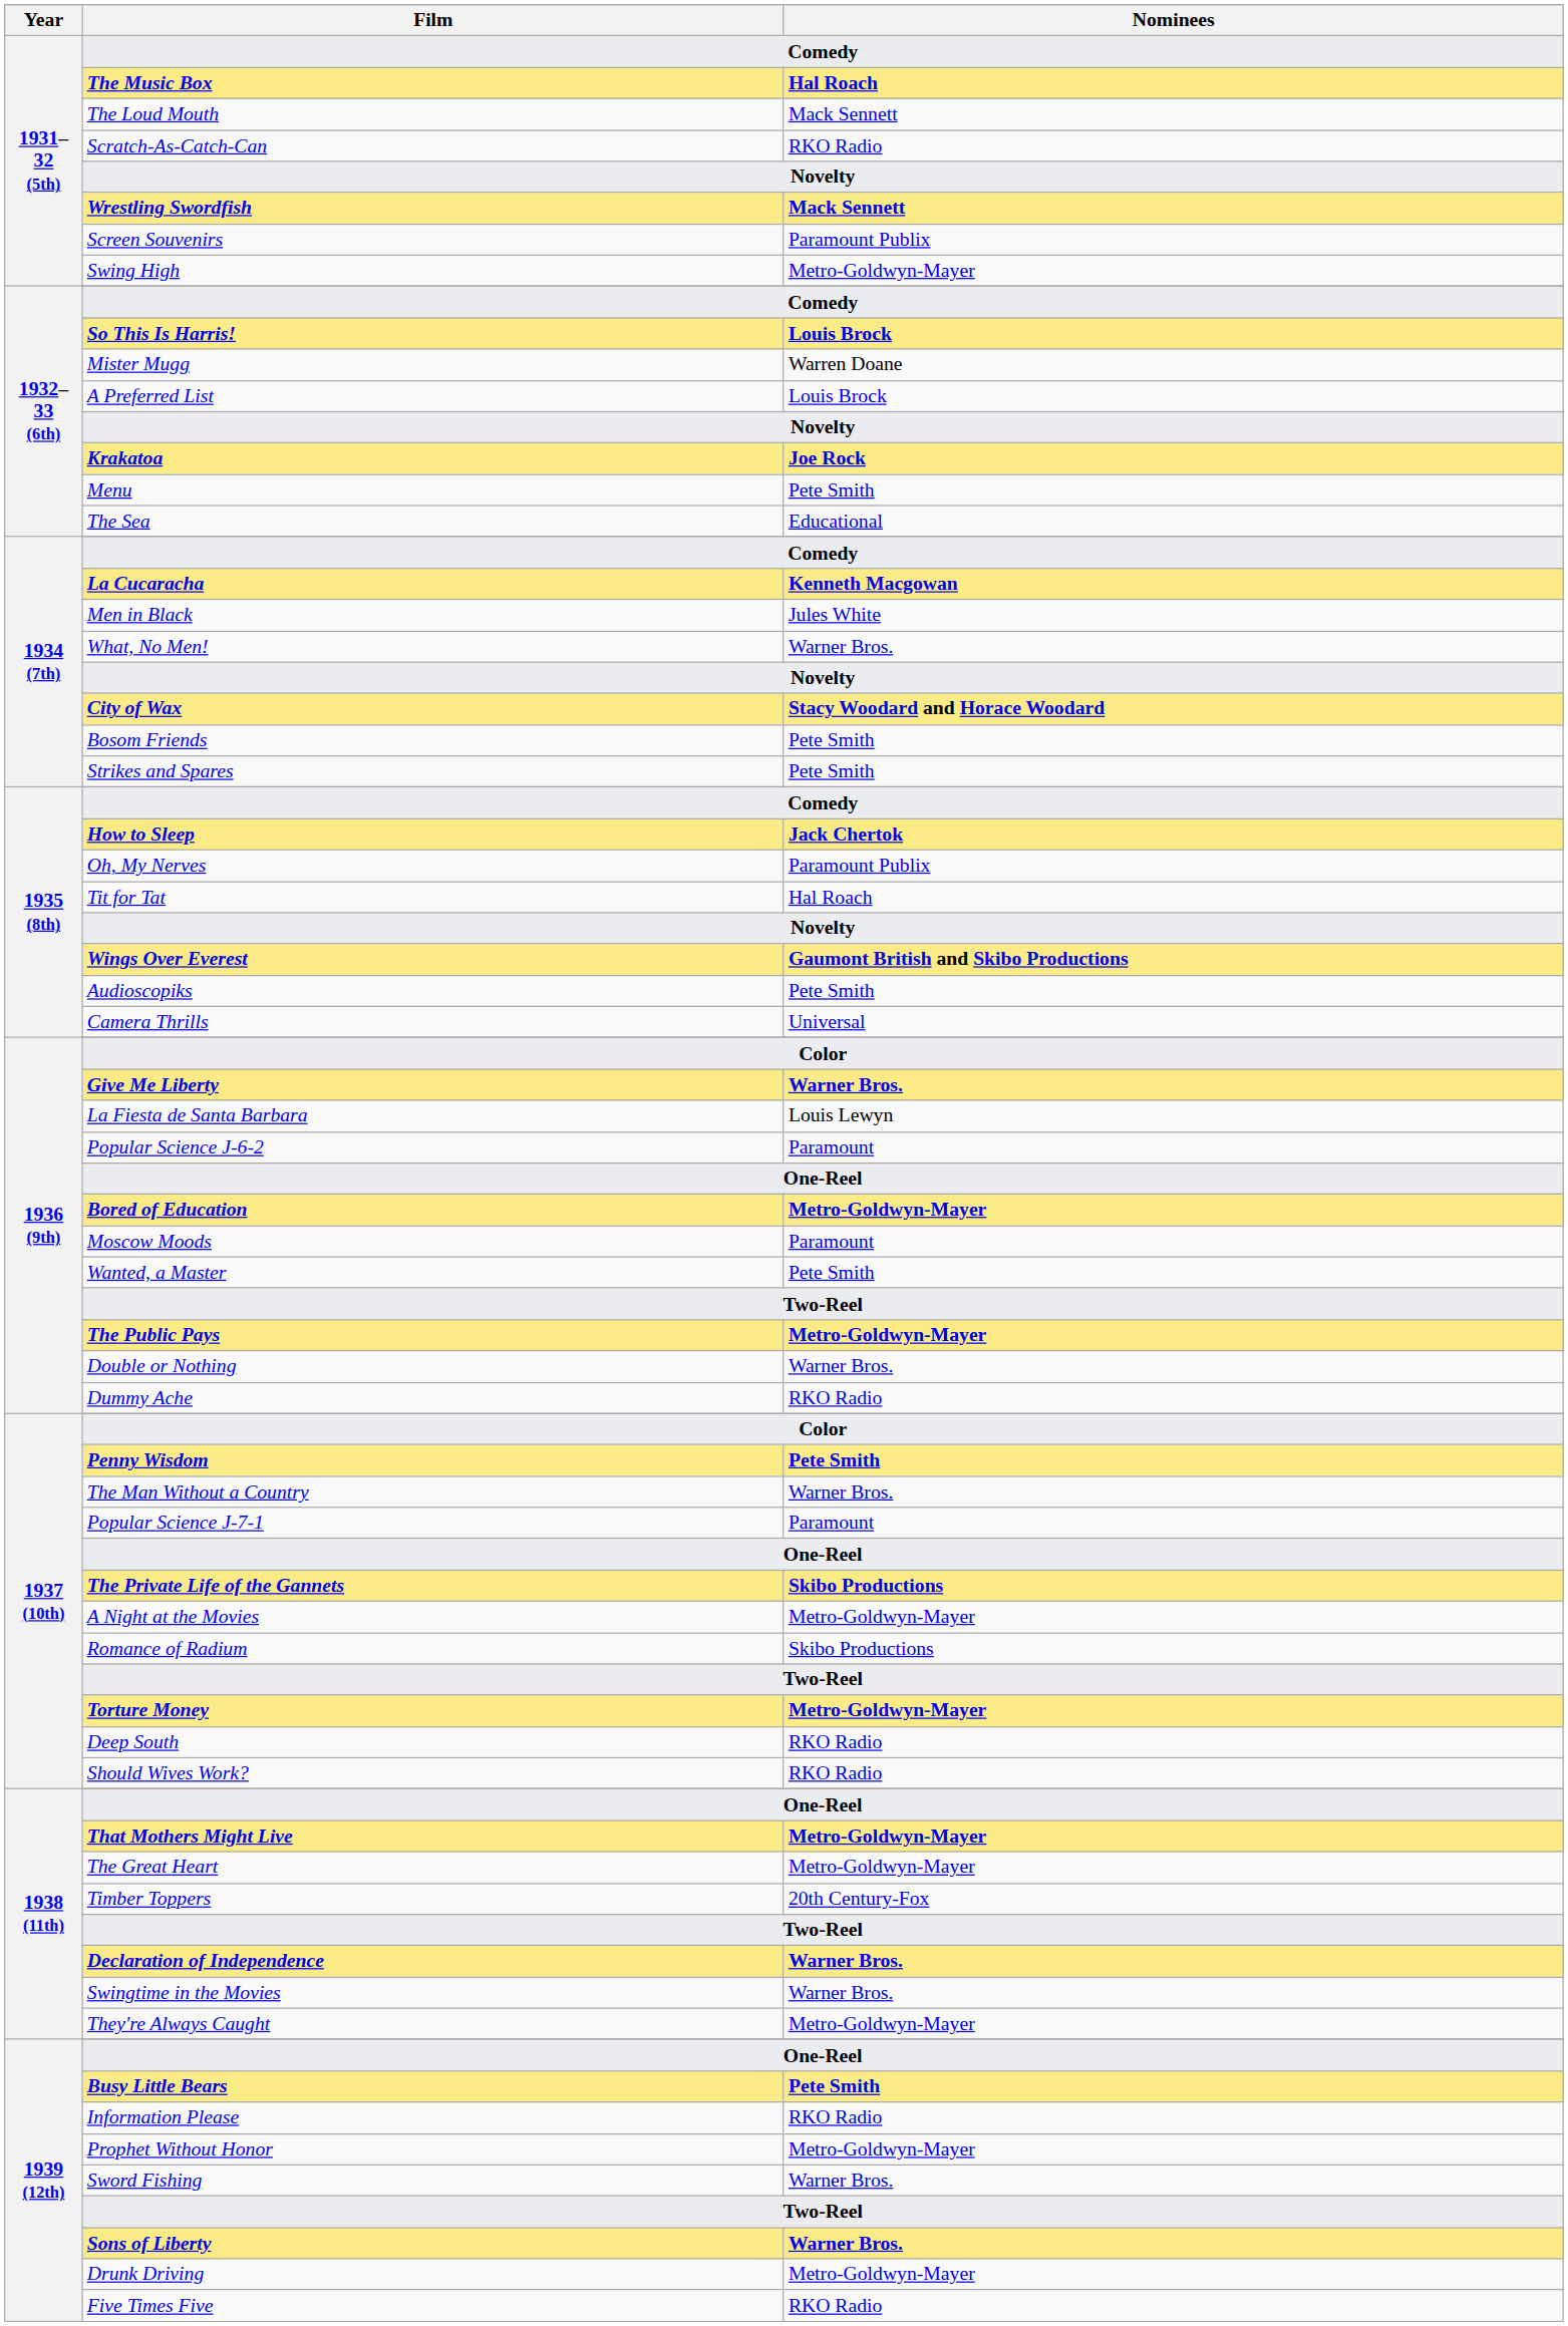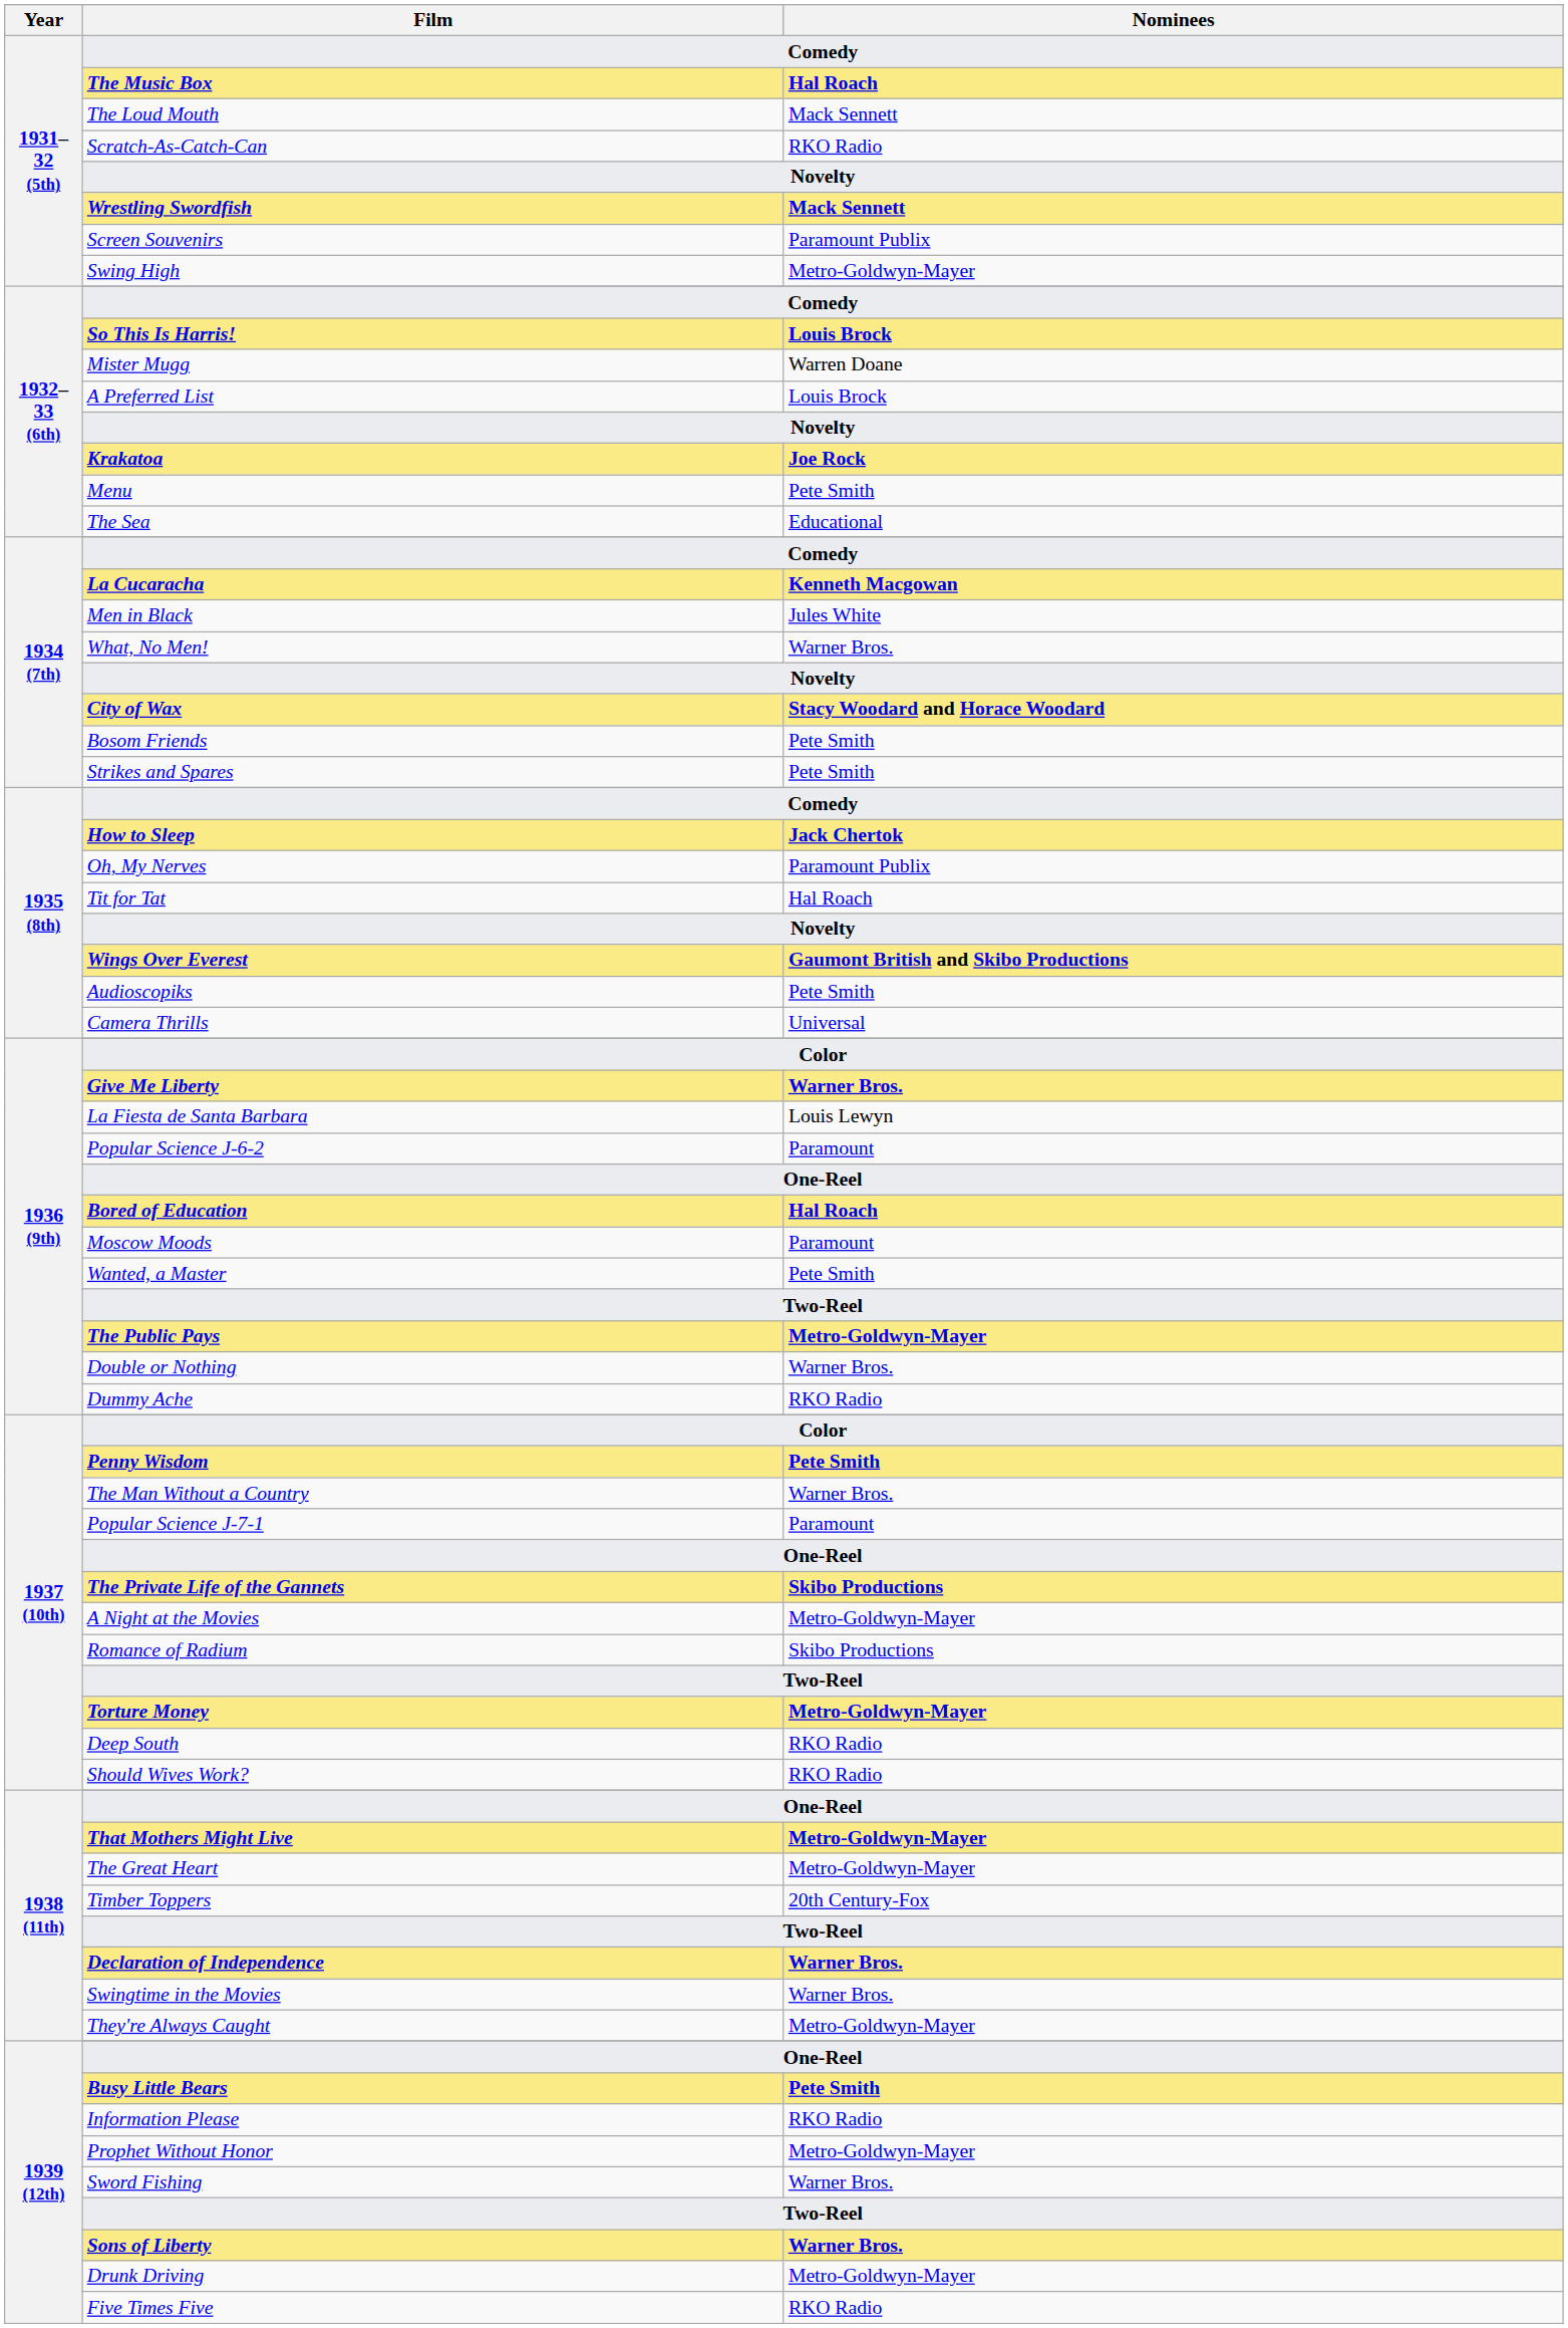 <table class="wikitable" style="width:100%">
 <tr bgcolor="#bebebe">
 <th width="5%">Year</th>
 <th width="45%">Film</th>
 <th width="50%">Nominees</th>
 </tr>
 <tr>
 <th rowspan="8"><a href='#'>1931</a>–<a href='#'>32</a><br><small><a href='#'>(5th)</a></small> <br></th>
 <td colspan="2" style="text-align:center; background:#EBECF0"><strong>Comedy</strong></td>
 </tr>
 <tr style="background:#FAEB86">
 <td><strong><em><a href='#'>The Music Box</a></em></strong></td>
 <td><strong><a href='#'>Hal Roach</a></strong></td>
 </tr>
 <tr>
 <td><em><a href='#'>The Loud Mouth</a></em></td>
 <td><a href='#'>Mack Sennett</a></td>
 </tr>
 <tr>
 <td><em><a href='#'>Scratch-As-Catch-Can</a></em></td>
 <td><a href='#'>RKO Radio</a></td>
 </tr>
 <tr>
 <td colspan=2 style="text-align:center; background:#EBECF0"><strong>Novelty</strong></td>
 </tr>
 <tr style="background:#FAEB86">
 <td><strong><em><a href='#'>Wrestling Swordfish</a></em></strong></td>
 <td><strong><a href='#'>Mack Sennett</a></strong></td>
 </tr>
 <tr>
 <td><em><a href='#'>Screen Souvenirs</a></em></td>
 <td><a href='#'>Paramount Publix</a></td>
 </tr>
 <tr>
 <td><em><a href='#'>Swing High</a></em></td>
 <td><a href='#'>Metro-Goldwyn-Mayer</a></td>
 </tr>
 <tr>
 <th rowspan="9" style="text-align:center"><a href='#'>1932</a>–<a href='#'>33</a><br><small><a href='#'>(6th)</a></small></th>
 </tr>
 <tr>
 <td colspan=2 style="text-align:center; background:#EBECF0"><strong>Comedy</strong></td>
 </tr>
 <tr style="background:#FAEB86">
 <td><strong><em><a href='#'>So This Is Harris!</a></em></strong></td>
 <td><strong><a href='#'>Louis Brock</a></strong></td>
 </tr>
 <tr>
 <td><em><a href='#'>Mister Mugg</a></em></td>
 <td>Warren Doane</td>
 </tr>
 <tr>
 <td><em><a href='#'>A Preferred List</a></em></td>
 <td><a href='#'>Louis Brock</a></td>
 </tr>
 <tr>
 <td colspan=2 style="text-align:center; background:#EBECF0"><strong>Novelty</strong></td>
 </tr>
 <tr style="background:#FAEB86">
 <td><strong><em><a href='#'>Krakatoa</a></em></strong></td>
 <td><strong><a href='#'>Joe Rock</a></strong></td>
 </tr>
 <tr>
 <td><em><a href='#'>Menu</a></em></td>
 <td><a href='#'>Pete Smith</a></td>
 </tr>
 <tr>
 <td><em><a href='#'>The Sea</a></em></td>
 <td><a href='#'>Educational</a></td>
 </tr>
 <tr>
 <th rowspan="9" style="text-align:center"><a href='#'>1934</a><br><small><a href='#'>(7th)</a></small></th>
 </tr>
 <tr>
 <td colspan=2 style="text-align:center; background:#EBECF0"><strong>Comedy</strong></td>
 </tr>
 <tr style="background:#FAEB86">
 <td><strong><em><a href='#'>La Cucaracha</a></em></strong></td>
 <td><strong><a href='#'>Kenneth Macgowan</a></strong></td>
 </tr>
 <tr>
 <td><em><a href='#'>Men in Black</a></em></td>
 <td><a href='#'>Jules White</a></td>
 </tr>
 <tr>
 <td><em><a href='#'>What, No Men!</a></em></td>
 <td><a href='#'>Warner Bros.</a></td>
 </tr>
 <tr>
 <td colspan=2 style="text-align:center; background:#EBECF0"><strong>Novelty</strong></td>
 </tr>
 <tr style="background:#FAEB86">
 <td><strong><em><a href='#'>City of Wax</a></em></strong></td>
 <td><strong><a href='#'>Stacy Woodard</a> and <a href='#'>Horace Woodard</a></strong></td>
 </tr>
 <tr>
 <td><em><a href='#'>Bosom Friends</a></em></td>
 <td><a href='#'>Pete Smith</a></td>
 </tr>
 <tr>
 <td><em><a href='#'>Strikes and Spares</a></em></td>
 <td><a href='#'>Pete Smith</a></td>
 </tr>
 <tr>
 <th rowspan="9" style="text-align:center"><a href='#'>1935</a><br><small><a href='#'>(8th)</a></small></th>
 </tr>
 <tr>
 <td colspan=2 style="text-align:center; background:#EBECF0"><strong>Comedy</strong></td>
 </tr>
 <tr style="background:#FAEB86">
 <td><strong><em><a href='#'>How to Sleep</a></em></strong></td>
 <td><strong><a href='#'>Jack Chertok</a></strong></td>
 </tr>
 <tr>
 <td><em><a href='#'>Oh, My Nerves</a></em></td>
 <td><a href='#'>Paramount Publix</a></td>
 </tr>
 <tr>
 <td><em><a href='#'>Tit for Tat</a></em></td>
 <td><a href='#'>Hal Roach</a></td>
 </tr>
 <tr>
 <td colspan=2 style="text-align:center; background:#EBECF0"><strong>Novelty</strong></td>
 </tr>
 <tr style="background:#FAEB86">
 <td><strong><em><a href='#'>Wings Over Everest</a></em></strong></td>
 <td><strong><a href='#'>Gaumont British</a> and <a href='#'>Skibo Productions</a></strong></td>
 </tr>
 <tr>
 <td><em><a href='#'>Audioscopiks</a></em></td>
 <td><a href='#'>Pete Smith</a></td>
 </tr>
 <tr>
 <td><em><a href='#'>Camera Thrills</a></em></td>
 <td><a href='#'>Universal</a></td>
 </tr>
 <tr>
 <th rowspan="13" style="text-align:center"><a href='#'>1936</a><br><small><a href='#'>(9th)</a></small></th>
 </tr>
 <tr>
 <td colspan=2 style="text-align:center; background:#EBECF0"><strong>Color</strong></td>
 </tr>
 <tr style="background:#FAEB86">
 <td><strong><em><a href='#'>Give Me Liberty</a></em></strong></td>
 <td><strong><a href='#'>Warner Bros.</a></strong></td>
 </tr>
 <tr>
 <td><em><a href='#'>La Fiesta de Santa Barbara</a></em></td>
 <td>Louis Lewyn</td>
 </tr>
 <tr>
 <td><em><a href='#'>Popular Science J-6-2</a></em></td>
 <td><a href='#'>Paramount</a></td>
 </tr>
 <tr>
 <td colspan=2 style="text-align:center; background:#EBECF0"><strong>One-Reel</strong></td>
 </tr>
 <tr style="background:#FAEB86">
 <td><strong><em><a href='#'>Bored of Education</a></em></strong></td>
-<td><strong><a href='#'>Metro-Goldwyn-Mayer</a></strong></td>
+<td><strong><a href='#'>Hal Roach</a></strong></td>
 </tr>
 <tr>
 <td><em><a href='#'>Moscow Moods</a></em></td>
 <td><a href='#'>Paramount</a></td>
 </tr>
 <tr>
 <td><em><a href='#'>Wanted, a Master</a></em></td>
 <td><a href='#'>Pete Smith</a></td>
 </tr>
 <tr>
 <td colspan=2 style="text-align:center; background:#EBECF0"><strong>Two-Reel</strong></td>
 </tr>
 <tr style="background:#FAEB86">
 <td><strong><em><a href='#'>The Public Pays</a></em></strong></td>
 <td><strong><a href='#'>Metro-Goldwyn-Mayer</a></strong></td>
 </tr>
 <tr>
 <td><em><a href='#'>Double or Nothing</a></em></td>
 <td><a href='#'>Warner Bros.</a></td>
 </tr>
 <tr>
 <td><em><a href='#'>Dummy Ache</a></em></td>
 <td><a href='#'>RKO Radio</a></td>
 </tr>
 <tr>
 <th rowspan="13" style="text-align:center"><a href='#'>1937</a><br><small><a href='#'>(10th)</a></small></th>
 </tr>
 <tr>
 <td colspan=2 style="text-align:center; background:#EBECF0"><strong>Color</strong></td>
 </tr>
 <tr style="background:#FAEB86">
 <td><strong><em><a href='#'>Penny Wisdom</a></em></strong></td>
 <td><strong><a href='#'>Pete Smith</a></strong></td>
 </tr>
 <tr>
 <td><em><a href='#'>The Man Without a Country</a></em></td>
 <td><a href='#'>Warner Bros.</a></td>
 </tr>
 <tr>
 <td><em><a href='#'>Popular Science J-7-1</a></em></td>
 <td><a href='#'>Paramount</a></td>
 </tr>
 <tr>
 <td colspan=2 style="text-align:center; background:#EBECF0"><strong>One-Reel</strong></td>
 </tr>
 <tr style="background:#FAEB86">
 <td><strong><em><a href='#'>The Private Life of the Gannets</a></em></strong></td>
 <td><strong><a href='#'>Skibo Productions</a></strong></td>
 </tr>
 <tr>
 <td><em><a href='#'>A Night at the Movies</a></em></td>
 <td><a href='#'>Metro-Goldwyn-Mayer</a></td>
 </tr>
 <tr>
 <td><em><a href='#'>Romance of Radium</a></em></td>
 <td><a href='#'>Skibo Productions</a></td>
 </tr>
 <tr>
 <td colspan=2 style="text-align:center; background:#EBECF0"><strong>Two-Reel</strong></td>
 </tr>
 <tr style="background:#FAEB86">
 <td><strong><em><a href='#'>Torture Money</a></em></strong></td>
 <td><strong><a href='#'>Metro-Goldwyn-Mayer</a></strong></td>
 </tr>
 <tr>
 <td><em><a href='#'>Deep South</a></em></td>
 <td><a href='#'>RKO Radio</a></td>
 </tr>
 <tr>
 <td><em><a href='#'>Should Wives Work?</a></em></td>
 <td><a href='#'>RKO Radio</a></td>
 </tr>
 <tr>
 <th rowspan="9" style="text-align:center"><a href='#'>1938</a><br><small><a href='#'>(11th)</a></small></th>
 </tr>
 <tr>
 <td colspan=2 style="text-align:center; background:#EBECF0"><strong>One-Reel</strong></td>
 </tr>
 <tr style="background:#FAEB86">
 <td><strong><em><a href='#'>That Mothers Might Live</a></em></strong></td>
 <td><strong><a href='#'>Metro-Goldwyn-Mayer</a></strong></td>
 </tr>
 <tr>
 <td><em><a href='#'>The Great Heart</a></em></td>
 <td><a href='#'>Metro-Goldwyn-Mayer</a></td>
 </tr>
 <tr>
 <td><em><a href='#'>Timber Toppers</a></em></td>
 <td><a href='#'>20th Century-Fox</a></td>
 </tr>
 <tr>
 <td colspan=2 style="text-align:center; background:#EBECF0"><strong>Two-Reel</strong></td>
 </tr>
 <tr style="background:#FAEB86">
 <td><strong><em><a href='#'>Declaration of Independence</a></em></strong></td>
 <td><strong><a href='#'>Warner Bros.</a></strong></td>
 </tr>
 <tr>
 <td><em><a href='#'>Swingtime in the Movies</a></em></td>
 <td><a href='#'>Warner Bros.</a></td>
 </tr>
 <tr>
 <td><em><a href='#'>They're Always Caught</a></em></td>
 <td><a href='#'>Metro-Goldwyn-Mayer</a></td>
 </tr>
 <tr>
 <th rowspan="10" style="text-align:center"><a href='#'>1939</a><br><small><a href='#'>(12th)</a></small></th>
 </tr>
 <tr>
 <td colspan=2 style="text-align:center; background:#EBECF0"><strong>One-Reel</strong></td>
 </tr>
 <tr style="background:#FAEB86">
 <td><strong><em><a href='#'>Busy Little Bears</a></em></strong></td>
 <td><strong><a href='#'>Pete Smith</a></strong></td>
 </tr>
 <tr>
 <td><em><a href='#'>Information Please</a></em></td>
 <td><a href='#'>RKO Radio</a></td>
 </tr>
 <tr>
 <td><em><a href='#'>Prophet Without Honor</a></em></td>
 <td><a href='#'>Metro-Goldwyn-Mayer</a></td>
 </tr>
 <tr>
 <td><em><a href='#'>Sword Fishing</a></em></td>
 <td><a href='#'>Warner Bros.</a></td>
 </tr>
 <tr>
 <td colspan=2 style="text-align:center; background:#EBECF0"><strong>Two-Reel</strong></td>
 </tr>
 <tr style="background:#FAEB86">
 <td><strong><em><a href='#'>Sons of Liberty</a></em></strong></td>
 <td><strong><a href='#'>Warner Bros.</a></strong></td>
 </tr>
 <tr>
 <td><em><a href='#'>Drunk Driving</a></em></td>
 <td><a href='#'>Metro-Goldwyn-Mayer</a></td>
 </tr>
 <tr>
 <td><em><a href='#'>Five Times Five</a></em></td>
 <td><a href='#'>RKO Radio</a></td>
 </tr>
 <tr>
 </tr>
 </table>
